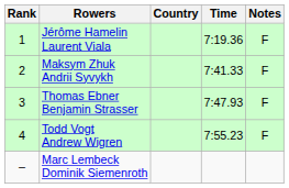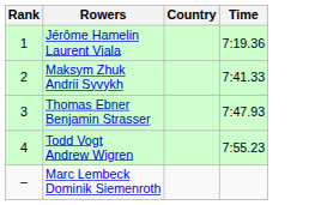 <table class="wikitable" style="text-align:center">
 <tr>
 <th>Rank</th>
 <th>Rowers</th>
 <th>Country</th>
 <th>Time</th>
-<th>Notes</th>
 </tr>
 <tr bgcolor=ccffcc>
 <td>1</td>
 <td align="left"><a href='#'>Jérôme Hamelin</a><br><a href='#'>Laurent Viala</a></td>
 <td align="left"></td>
 <td>7:19.36</td>
-<td>F</td>
 </tr>
 <tr bgcolor=ccffcc>
 <td>2</td>
 <td align="left"><a href='#'>Maksym Zhuk</a><br><a href='#'>Andrii Syvykh</a></td>
 <td align="left"></td>
 <td>7:41.33</td>
-<td>F</td>
 </tr>
 <tr bgcolor=ccffcc>
 <td>3</td>
 <td align="left"><a href='#'>Thomas Ebner</a><br><a href='#'>Benjamin Strasser</a></td>
 <td align="left"></td>
 <td>7:47.93</td>
-<td>F</td>
 </tr>
 <tr bgcolor=ccffcc>
 <td>4</td>
 <td align="left"><a href='#'>Todd Vogt</a><br><a href='#'>Andrew Wigren</a></td>
 <td align="left"></td>
 <td>7:55.23</td>
-<td>F</td>
 </tr>
 <tr>
 <td>–</td>
 <td align="left"><a href='#'>Marc Lembeck</a><br><a href='#'>Dominik Siemenroth</a></td>
 <td align="left"></td>
 <td></td>
-<td></td>
 </tr>
 </table>
